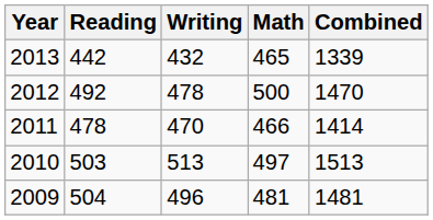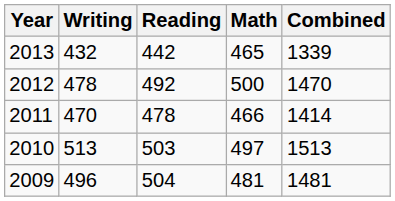 <table class="wikitable">
 <tr>
 <th>Year</th>
+<th>Writing</th>
 <th>Reading</th>
-<th>Writing</th>
 <th>Math</th>
 <th>Combined</th>
 </tr>
 <tr>
 <td>2013</td>
+<td>432</td>
 <td>442</td>
-<td>432</td>
 <td>465</td>
 <td>1339</td>
 </tr>
 <tr>
 <td>2012</td>
+<td>478</td>
 <td>492</td>
-<td>478</td>
 <td>500</td>
 <td>1470</td>
 </tr>
 <tr>
 <td>2011</td>
+<td>470</td>
 <td>478</td>
-<td>470</td>
 <td>466</td>
 <td>1414</td>
 </tr>
 <tr>
 <td>2010</td>
+<td>513</td>
 <td>503</td>
-<td>513</td>
 <td>497</td>
 <td>1513</td>
 </tr>
 <tr>
 <td>2009</td>
+<td>496</td>
 <td>504</td>
-<td>496</td>
 <td>481</td>
 <td>1481</td>
 </tr>
 </table>
